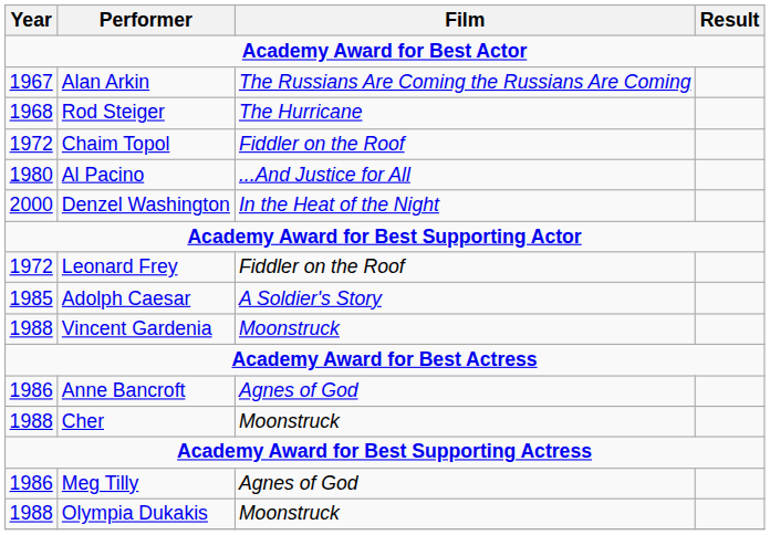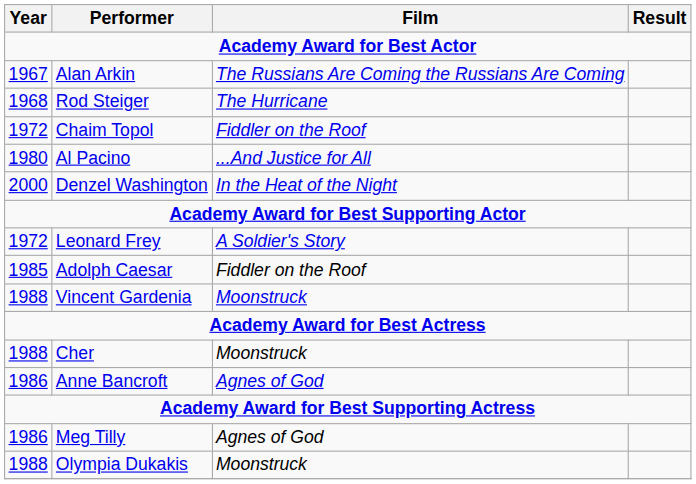 <table class="wikitable">
 <tr>
 <th>Year</th>
 <th>Performer</th>
 <th>Film</th>
 <th>Result</th>
 </tr>
 <tr>
 <td colspan="4" style="text-align:center;"><strong><a href='#'>Academy Award for Best Actor</a></strong></td>
 </tr>
 <tr>
 <td><a href='#'>1967</a></td>
 <td><a href='#'>Alan Arkin</a></td>
 <td><em><a href='#'>The Russians Are Coming the Russians Are Coming</a></em></td>
 <td></td>
 </tr>
 <tr>
 <td><a href='#'>1968</a></td>
 <td><a href='#'>Rod Steiger</a></td>
 <td><em><a href='#'>The Hurricane</a></em></td>
 <td></td>
 </tr>
 <tr>
 <td><a href='#'>1972</a></td>
 <td><a href='#'>Chaim Topol</a></td>
 <td><em><a href='#'>Fiddler on the Roof</a></em></td>
 <td></td>
 </tr>
 <tr>
 <td><a href='#'>1980</a></td>
 <td><a href='#'>Al Pacino</a></td>
 <td><em><a href='#'>...And Justice for All</a></em></td>
 <td></td>
 </tr>
 <tr>
 <td><a href='#'>2000</a></td>
 <td><a href='#'>Denzel Washington</a></td>
 <td><em><a href='#'>In the Heat of the Night</a></em></td>
 <td></td>
 </tr>
 <tr>
 <td colspan="4" style="text-align:center;"><strong><a href='#'>Academy Award for Best Supporting Actor</a></strong></td>
 </tr>
 <tr>
 <td><a href='#'>1972</a></td>
 <td><a href='#'>Leonard Frey</a></td>
-<td><em>Fiddler on the Roof</em></td>
+<td><em><a href='#'>A Soldier's Story</a></em></td>
 <td></td>
 </tr>
 <tr>
 <td><a href='#'>1985</a></td>
 <td><a href='#'>Adolph Caesar</a></td>
-<td><em><a href='#'>A Soldier's Story</a></em></td>
+<td><em>Fiddler on the Roof</em></td>
 <td></td>
 </tr>
 <tr>
 <td><a href='#'>1988</a></td>
 <td><a href='#'>Vincent Gardenia</a></td>
 <td><em><a href='#'>Moonstruck</a></em></td>
 <td></td>
 </tr>
 <tr>
 <td colspan="4" style="text-align:center;"><strong><a href='#'>Academy Award for Best Actress</a></strong></td>
 </tr>
 <tr>
+<td><a href='#'>1988</a></td>
+<td><a href='#'>Cher</a></td>
+<td><em>Moonstruck</em></td>
+<td></td>
+</tr>
+<tr>
 <td><a href='#'>1986</a></td>
 <td><a href='#'>Anne Bancroft</a></td>
 <td><em><a href='#'>Agnes of God</a></em></td>
-<td></td>
-</tr>
-<tr>
-<td><a href='#'>1988</a></td>
-<td><a href='#'>Cher</a></td>
-<td><em>Moonstruck</em></td>
 <td></td>
 </tr>
 <tr>
 <td colspan="4" style="text-align:center;"><strong><a href='#'>Academy Award for Best Supporting Actress</a></strong></td>
 </tr>
 <tr>
 <td><a href='#'>1986</a></td>
 <td><a href='#'>Meg Tilly</a></td>
 <td><em>Agnes of God</em></td>
 <td></td>
 </tr>
 <tr>
 <td><a href='#'>1988</a></td>
 <td><a href='#'>Olympia Dukakis</a></td>
 <td><em>Moonstruck</em></td>
 <td></td>
 </tr>
 <tr>
 </tr>
 </table>
